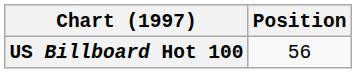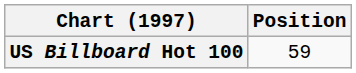 <table class="wikitable plainrowheaders" style="text-align:center">
 <tr>
 <th scope="col">Chart (1997)</th>
 <th align="center">Position</th>
 </tr>
 <tr>
 <th scope="row">US <em>Billboard</em> Hot 100</th>
-<td align="center">56</td>
+<td align="center">59</td>
 </tr>
 </table>
